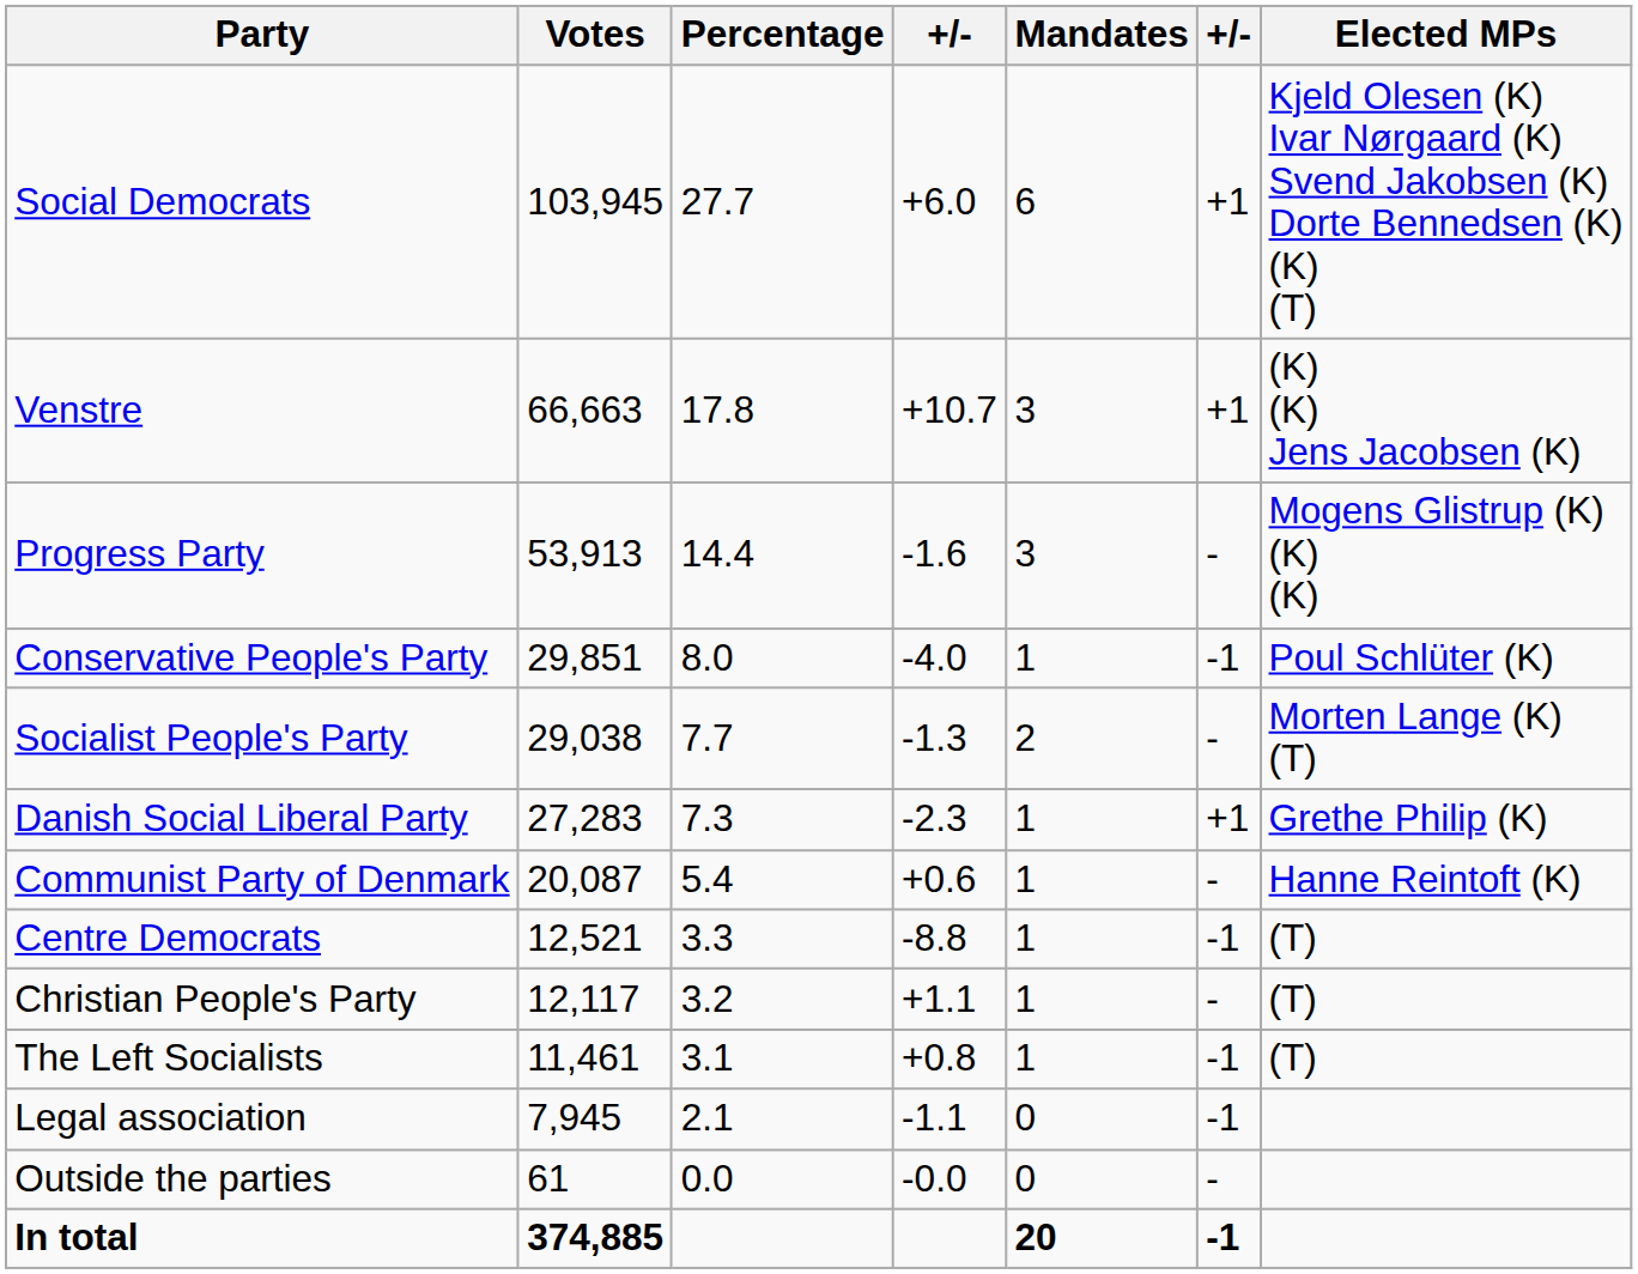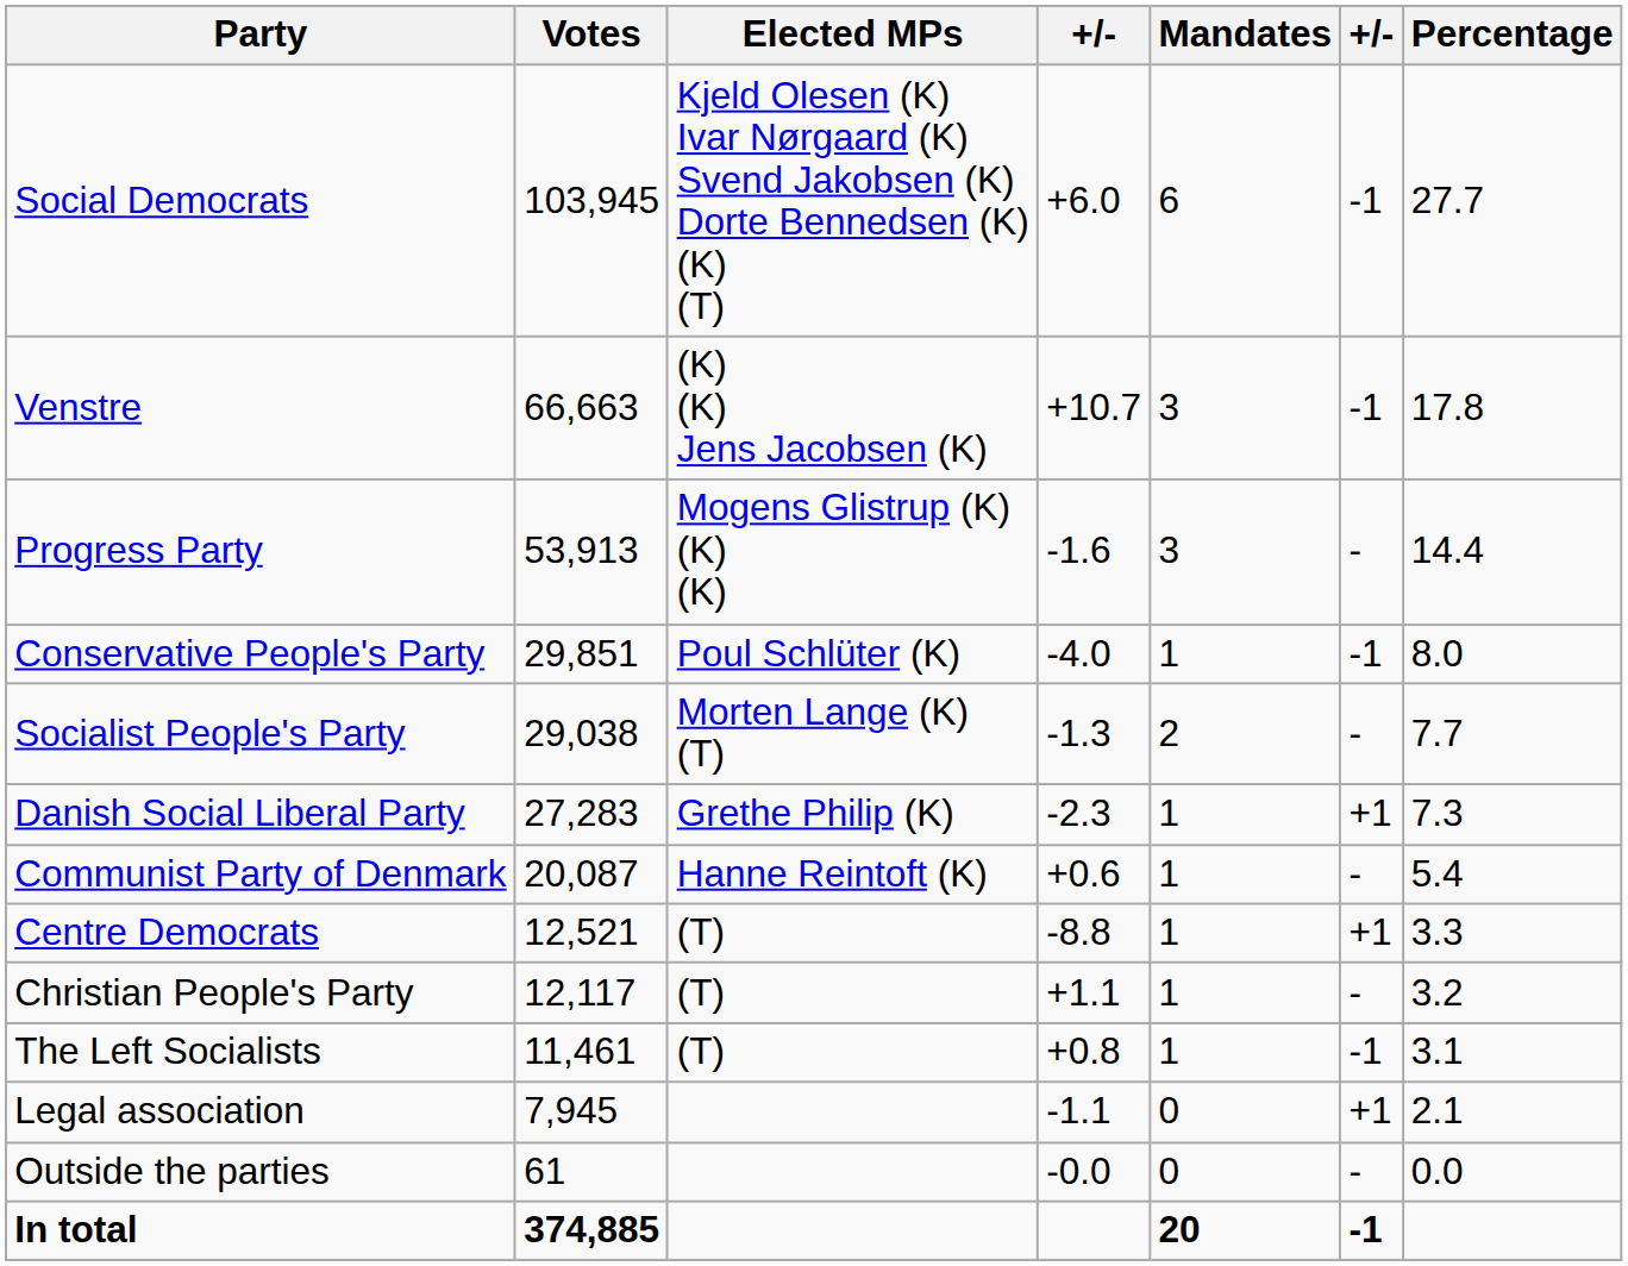 <table class="wikitable">
 <tr>
 <th>Party</th>
 <th>Votes</th>
-<th>Percentage</th>
+<th>Elected MPs</th>
 <th>+/-</th>
 <th>Mandates</th>
 <th>+/-</th>
-<th>Elected MPs</th>
+<th>Percentage</th>
 </tr>
 <tr>
 <td><a href='#'>Social Democrats</a></td>
 <td>103,945</td>
-<td>27.7</td>
+<td><a href='#'>Kjeld Olesen</a> (K)<br><a href='#'>Ivar Nørgaard</a> (K)<br><a href='#'>Svend Jakobsen</a> (K)<br><a href='#'>Dorte Bennedsen</a> (K)<br> (K)<br> (T)</td>
 <td>+6.0</td>
 <td>6</td>
-<td>+1</td>
-<td><a href='#'>Kjeld Olesen</a> (K)<br><a href='#'>Ivar Nørgaard</a> (K)<br><a href='#'>Svend Jakobsen</a> (K)<br><a href='#'>Dorte Bennedsen</a> (K)<br> (K)<br> (T)</td>
+<td>-1</td>
+<td>27.7</td>
 </tr>
 <tr>
 <td><a href='#'>Venstre</a></td>
 <td>66,663</td>
-<td>17.8</td>
+<td> (K)<br> (K)<br><a href='#'>Jens Jacobsen</a> (K)</td>
 <td>+10.7</td>
 <td>3</td>
-<td>+1</td>
-<td> (K)<br> (K)<br><a href='#'>Jens Jacobsen</a> (K)</td>
+<td>-1</td>
+<td>17.8</td>
 </tr>
 <tr>
 <td><a href='#'>Progress Party</a></td>
 <td>53,913</td>
-<td>14.4</td>
+<td><a href='#'>Mogens Glistrup</a> (K)<br> (K)<br> (K)</td>
 <td>-1.6</td>
 <td>3</td>
 <td>-</td>
-<td><a href='#'>Mogens Glistrup</a> (K)<br> (K)<br> (K)</td>
+<td>14.4</td>
 </tr>
 <tr>
 <td><a href='#'>Conservative People's Party</a></td>
 <td>29,851</td>
-<td>8.0</td>
+<td><a href='#'>Poul Schlüter</a> (K)</td>
 <td>-4.0</td>
 <td>1</td>
 <td>-1</td>
-<td><a href='#'>Poul Schlüter</a> (K)</td>
+<td>8.0</td>
 </tr>
 <tr>
 <td><a href='#'>Socialist People's Party</a></td>
 <td>29,038</td>
-<td>7.7</td>
+<td><a href='#'>Morten Lange</a> (K)<br> (T)</td>
 <td>-1.3</td>
 <td>2</td>
 <td>-</td>
-<td><a href='#'>Morten Lange</a> (K)<br> (T)</td>
+<td>7.7</td>
 </tr>
 <tr>
 <td><a href='#'>Danish Social Liberal Party</a></td>
 <td>27,283</td>
-<td>7.3</td>
+<td><a href='#'>Grethe Philip</a> (K)</td>
 <td>-2.3</td>
 <td>1</td>
 <td>+1</td>
-<td><a href='#'>Grethe Philip</a> (K)</td>
+<td>7.3</td>
 </tr>
 <tr>
 <td><a href='#'>Communist Party of Denmark</a></td>
 <td>20,087</td>
-<td>5.4</td>
+<td><a href='#'>Hanne Reintoft</a> (K)</td>
 <td>+0.6</td>
 <td>1</td>
 <td>-</td>
-<td><a href='#'>Hanne Reintoft</a> (K)</td>
+<td>5.4</td>
 </tr>
 <tr>
 <td><a href='#'>Centre Democrats</a></td>
 <td>12,521</td>
-<td>3.3</td>
+<td> (T)</td>
 <td>-8.8</td>
 <td>1</td>
-<td>-1</td>
-<td> (T)</td>
+<td>+1</td>
+<td>3.3</td>
 </tr>
 <tr>
 <td>Christian People's Party</td>
 <td>12,117</td>
-<td>3.2</td>
+<td> (T)</td>
 <td>+1.1</td>
 <td>1</td>
 <td>-</td>
-<td> (T)</td>
+<td>3.2</td>
 </tr>
 <tr>
 <td>The Left Socialists</td>
 <td>11,461</td>
-<td>3.1</td>
+<td> (T)</td>
 <td>+0.8</td>
 <td>1</td>
 <td>-1</td>
-<td> (T)</td>
+<td>3.1</td>
 </tr>
 <tr>
 <td>Legal association</td>
 <td>7,945</td>
-<td>2.1</td>
+<td></td>
 <td>-1.1</td>
 <td>0</td>
-<td>-1</td>
-<td></td>
+<td>+1</td>
+<td>2.1</td>
 </tr>
 <tr>
 <td>Outside the parties</td>
 <td>61</td>
-<td>0.0</td>
+<td></td>
 <td>-0.0</td>
 <td>0</td>
 <td>-</td>
-<td></td>
+<td>0.0</td>
 </tr>
 <tr>
 <td><strong>In total</strong></td>
 <td><strong>374,885</strong></td>
 <td></td>
 <td></td>
 <td><strong>20</strong></td>
 <td><strong>-1</strong></td>
 <td></td>
 </tr>
 </table>
